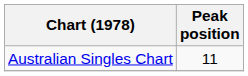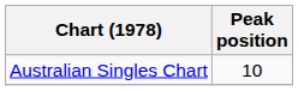 <table class="wikitable">
 <tr>
 <th>Chart (1978)</th>
 <th>Peak<br>position</th>
 </tr>
 <tr>
 <td><a href='#'>Australian Singles Chart</a></td>
-<td style="text-align:center;">11</td>
+<td style="text-align:center;">10</td>
 </tr>
 <tr>
 </tr>
 </table>
